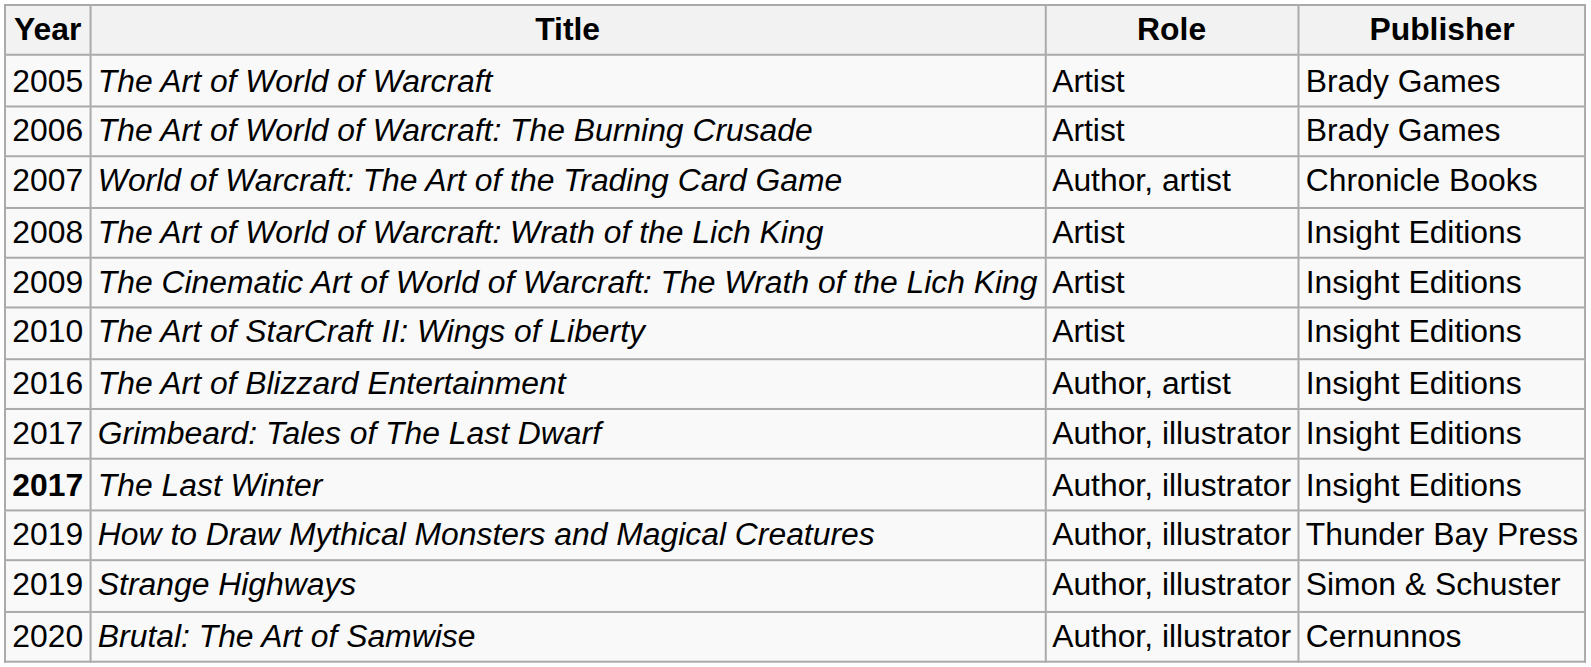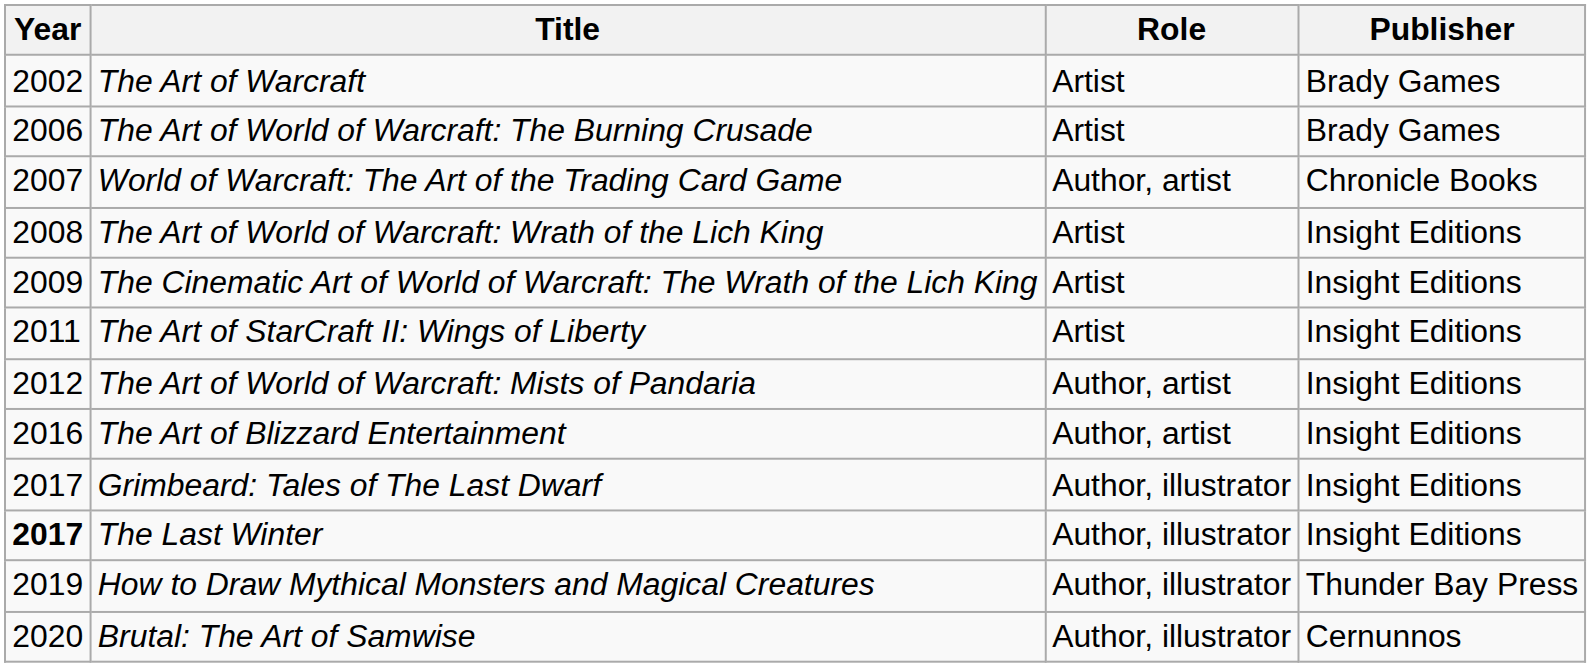 <table class="wikitable sortable">
 <tr>
 <th>Year</th>
 <th>Title</th>
 <th>Role</th>
 <th>Publisher</th>
 </tr>
 <tr>
-<td>2005</td>
-<td><em>The Art of World of Warcraft</em></td>
+<td>2002</td>
+<td><em>The Art of Warcraft</em></td>
 <td>Artist</td>
 <td>Brady Games</td>
 </tr>
 <tr>
 <td>2006</td>
 <td><em>The Art of World of Warcraft: The Burning Crusade</em></td>
 <td>Artist</td>
 <td>Brady Games</td>
 </tr>
 <tr>
 <td>2007</td>
 <td><em>World of Warcraft: The Art of the Trading Card Game</em></td>
 <td>Author, artist</td>
 <td>Chronicle Books</td>
 </tr>
 <tr>
 <td>2008</td>
 <td><em>The Art of World of Warcraft: Wrath of the Lich King</em></td>
 <td>Artist</td>
 <td>Insight Editions</td>
 </tr>
 <tr>
 <td>2009</td>
 <td><em>The Cinematic Art of World of Warcraft: The Wrath of the Lich King</em></td>
 <td>Artist</td>
 <td>Insight Editions</td>
 </tr>
 <tr>
-<td>2010</td>
+<td>2011</td>
 <td><em>The Art of StarCraft II: Wings of Liberty</em></td>
 <td>Artist</td>
+<td>Insight Editions</td>
+</tr>
+<tr>
+<td>2012</td>
+<td><em>The Art of World of Warcraft: Mists of Pandaria</em></td>
+<td>Author, artist</td>
 <td>Insight Editions</td>
 </tr>
 <tr>
 <td>2016</td>
 <td><em>The Art of Blizzard Entertainment</em></td>
 <td>Author, artist</td>
 <td>Insight Editions</td>
 </tr>
 <tr>
 <td>2017</td>
 <td><em>Grimbeard: Tales of The Last Dwarf</em></td>
 <td>Author, illustrator</td>
 <td>Insight Editions</td>
 </tr>
 <tr>
 <td><strong>2017</strong></td>
 <td><em>The Last Winter</em></td>
 <td>Author, illustrator</td>
 <td>Insight Editions</td>
 </tr>
 <tr>
 <td>2019</td>
 <td><em>How to Draw Mythical Monsters and Magical Creatures</em></td>
 <td>Author, illustrator</td>
 <td>Thunder Bay Press</td>
 </tr>
 <tr>
-<td>2019</td>
-<td><em>Strange Highways</em></td>
-<td>Author, illustrator</td>
-<td>Simon & Schuster</td>
-</tr>
-<tr>
 <td>2020</td>
 <td><em>Brutal: The Art of Samwise</em></td>
 <td>Author, illustrator</td>
 <td>Cernunnos</td>
 </tr>
 </table>
